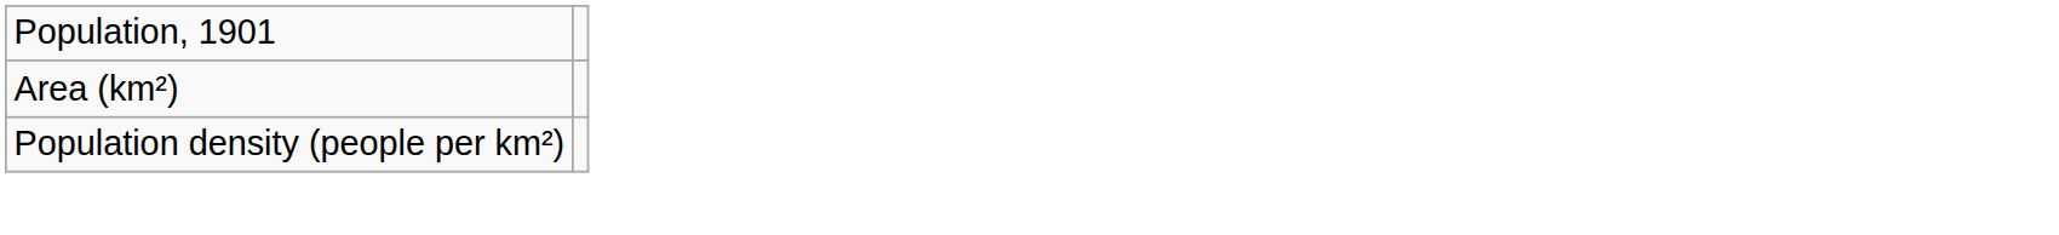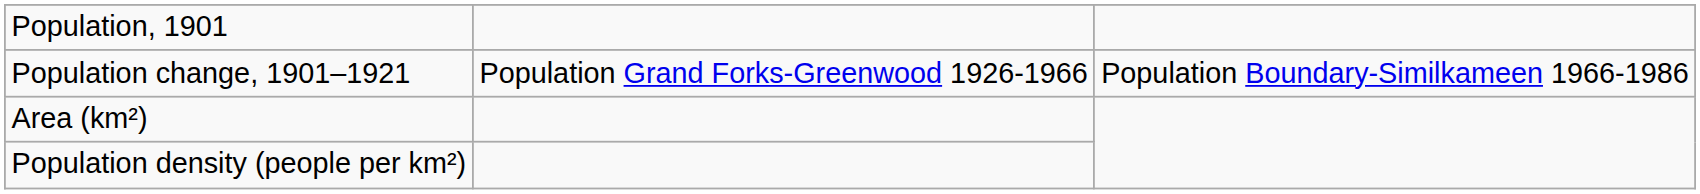 <table class="wikitable">
 <tr>
 <td>Population, 1901</td>
 <td></td>
+</tr>
+<tr>
+<td>Population change, 1901–1921</td>
+<td>Population <a href='#'>Grand Forks-Greenwood</a> 1926-1966</td>
+<td>Population <a href='#'>Boundary-Similkameen</a> 1966-1986</td>
 </tr>
 <tr>
 <td>Area (km²)</td>
 <td></td>
 </tr>
 <tr>
 <td>Population density (people per km²)</td>
 <td></td>
 </tr>
 </table>
